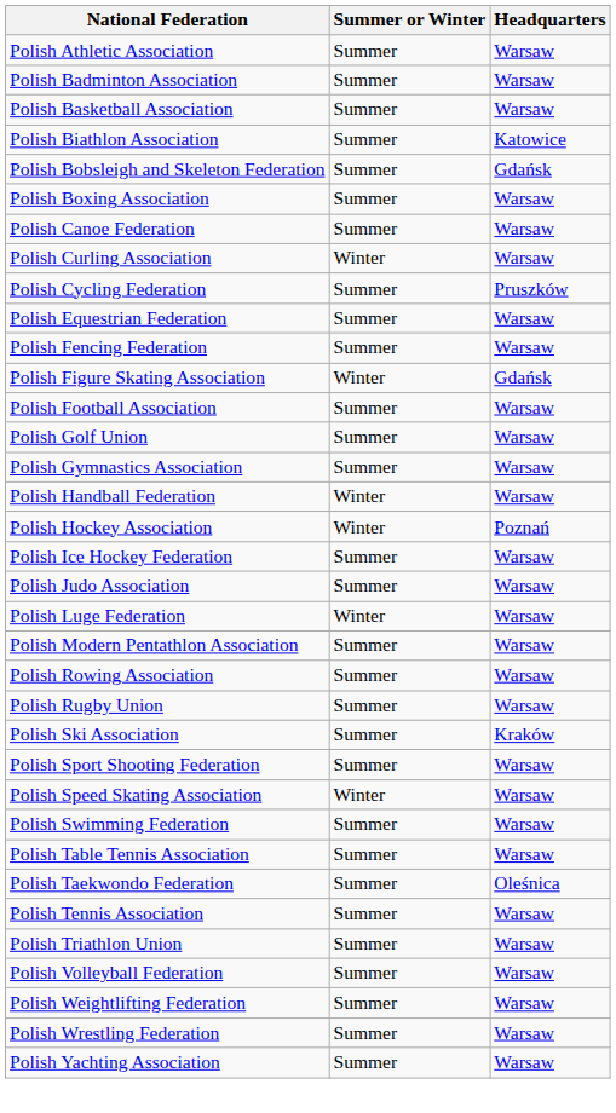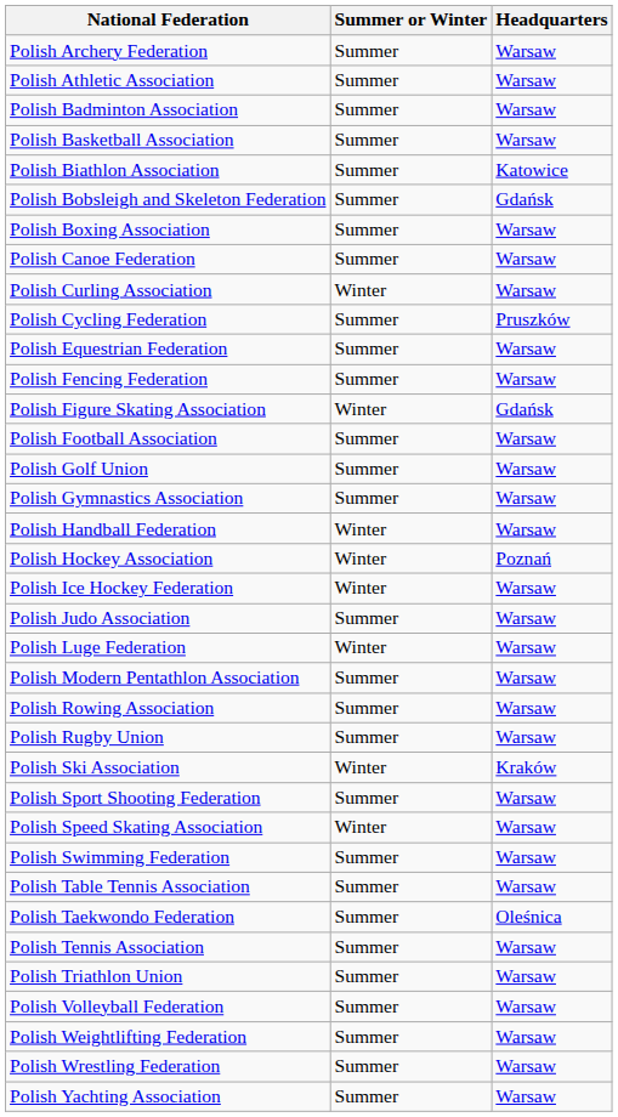 <table class="wikitable sortable">
 <tr>
 <th>National Federation</th>
 <th>Summer or Winter</th>
 <th>Headquarters</th>
+</tr>
+<tr>
+<td><a href='#'>Polish Archery Federation</a></td>
+<td>Summer</td>
+<td><a href='#'>Warsaw</a></td>
 </tr>
 <tr>
 <td><a href='#'>Polish Athletic Association</a></td>
 <td>Summer</td>
 <td><a href='#'>Warsaw</a></td>
 </tr>
 <tr>
 <td><a href='#'>Polish Badminton Association</a></td>
 <td>Summer</td>
 <td><a href='#'>Warsaw</a></td>
 </tr>
 <tr>
 <td><a href='#'>Polish Basketball Association</a></td>
 <td>Summer</td>
 <td><a href='#'>Warsaw</a></td>
 </tr>
 <tr>
 <td><a href='#'>Polish Biathlon Association</a></td>
 <td>Summer</td>
 <td><a href='#'>Katowice</a></td>
 </tr>
 <tr>
 <td><a href='#'>Polish Bobsleigh and Skeleton Federation</a></td>
 <td>Summer</td>
 <td><a href='#'>Gdańsk</a></td>
 </tr>
 <tr>
 <td><a href='#'>Polish Boxing Association</a></td>
 <td>Summer</td>
 <td><a href='#'>Warsaw</a></td>
 </tr>
 <tr>
 <td><a href='#'>Polish Canoe Federation</a></td>
 <td>Summer</td>
 <td><a href='#'>Warsaw</a></td>
 </tr>
 <tr>
 <td><a href='#'>Polish Curling Association</a></td>
 <td>Winter</td>
 <td><a href='#'>Warsaw</a></td>
 </tr>
 <tr>
 <td><a href='#'>Polish Cycling Federation</a></td>
 <td>Summer</td>
 <td><a href='#'>Pruszków</a></td>
 </tr>
 <tr>
 <td><a href='#'>Polish Equestrian Federation</a></td>
 <td>Summer</td>
 <td><a href='#'>Warsaw</a></td>
 </tr>
 <tr>
 <td><a href='#'>Polish Fencing Federation</a></td>
 <td>Summer</td>
 <td><a href='#'>Warsaw</a></td>
 </tr>
 <tr>
 <td><a href='#'>Polish Figure Skating Association</a></td>
 <td>Winter</td>
 <td><a href='#'>Gdańsk</a></td>
 </tr>
 <tr>
 <td><a href='#'>Polish Football Association</a></td>
 <td>Summer</td>
 <td><a href='#'>Warsaw</a></td>
 </tr>
 <tr>
 <td><a href='#'>Polish Golf Union</a></td>
 <td>Summer</td>
 <td><a href='#'>Warsaw</a></td>
 </tr>
 <tr>
 <td><a href='#'>Polish Gymnastics Association</a></td>
 <td>Summer</td>
 <td><a href='#'>Warsaw</a></td>
 </tr>
 <tr>
 <td><a href='#'>Polish Handball Federation</a></td>
 <td>Winter</td>
 <td><a href='#'>Warsaw</a></td>
 </tr>
 <tr>
 <td><a href='#'>Polish Hockey Association</a></td>
 <td>Winter</td>
 <td><a href='#'>Poznań</a></td>
 </tr>
 <tr>
 <td><a href='#'>Polish Ice Hockey Federation</a></td>
-<td>Summer</td>
+<td>Winter</td>
 <td><a href='#'>Warsaw</a></td>
 </tr>
 <tr>
 <td><a href='#'>Polish Judo Association</a></td>
 <td>Summer</td>
 <td><a href='#'>Warsaw</a></td>
 </tr>
 <tr>
 <td><a href='#'>Polish Luge Federation</a></td>
 <td>Winter</td>
 <td><a href='#'>Warsaw</a></td>
 </tr>
 <tr>
 <td><a href='#'>Polish Modern Pentathlon Association</a></td>
 <td>Summer</td>
 <td><a href='#'>Warsaw</a></td>
 </tr>
 <tr>
 <td><a href='#'>Polish Rowing Association</a></td>
 <td>Summer</td>
 <td><a href='#'>Warsaw</a></td>
 </tr>
 <tr>
 <td><a href='#'>Polish Rugby Union</a></td>
 <td>Summer</td>
 <td><a href='#'>Warsaw</a></td>
 </tr>
 <tr>
 <td><a href='#'>Polish Ski Association</a></td>
-<td>Summer</td>
+<td>Winter</td>
 <td><a href='#'>Kraków</a></td>
 </tr>
 <tr>
 <td><a href='#'>Polish Sport Shooting Federation</a></td>
 <td>Summer</td>
 <td><a href='#'>Warsaw</a></td>
 </tr>
 <tr>
 <td><a href='#'>Polish Speed Skating Association</a></td>
 <td>Winter</td>
 <td><a href='#'>Warsaw</a></td>
 </tr>
 <tr>
 <td><a href='#'>Polish Swimming Federation</a></td>
 <td>Summer</td>
 <td><a href='#'>Warsaw</a></td>
 </tr>
 <tr>
 <td><a href='#'>Polish Table Tennis Association</a></td>
 <td>Summer</td>
 <td><a href='#'>Warsaw</a></td>
 </tr>
 <tr>
 <td><a href='#'>Polish Taekwondo Federation</a></td>
 <td>Summer</td>
 <td><a href='#'>Oleśnica</a></td>
 </tr>
 <tr>
 <td><a href='#'>Polish Tennis Association</a></td>
 <td>Summer</td>
 <td><a href='#'>Warsaw</a></td>
 </tr>
 <tr>
 <td><a href='#'>Polish Triathlon Union</a></td>
 <td>Summer</td>
 <td><a href='#'>Warsaw</a></td>
 </tr>
 <tr>
 <td><a href='#'>Polish Volleyball Federation</a></td>
 <td>Summer</td>
 <td><a href='#'>Warsaw</a></td>
 </tr>
 <tr>
 <td><a href='#'>Polish Weightlifting Federation</a></td>
 <td>Summer</td>
 <td><a href='#'>Warsaw</a></td>
 </tr>
 <tr>
 <td><a href='#'>Polish Wrestling Federation</a></td>
 <td>Summer</td>
 <td><a href='#'>Warsaw</a></td>
 </tr>
 <tr>
 <td><a href='#'>Polish Yachting Association</a></td>
 <td>Summer</td>
 <td><a href='#'>Warsaw</a></td>
 </tr>
 </table>
